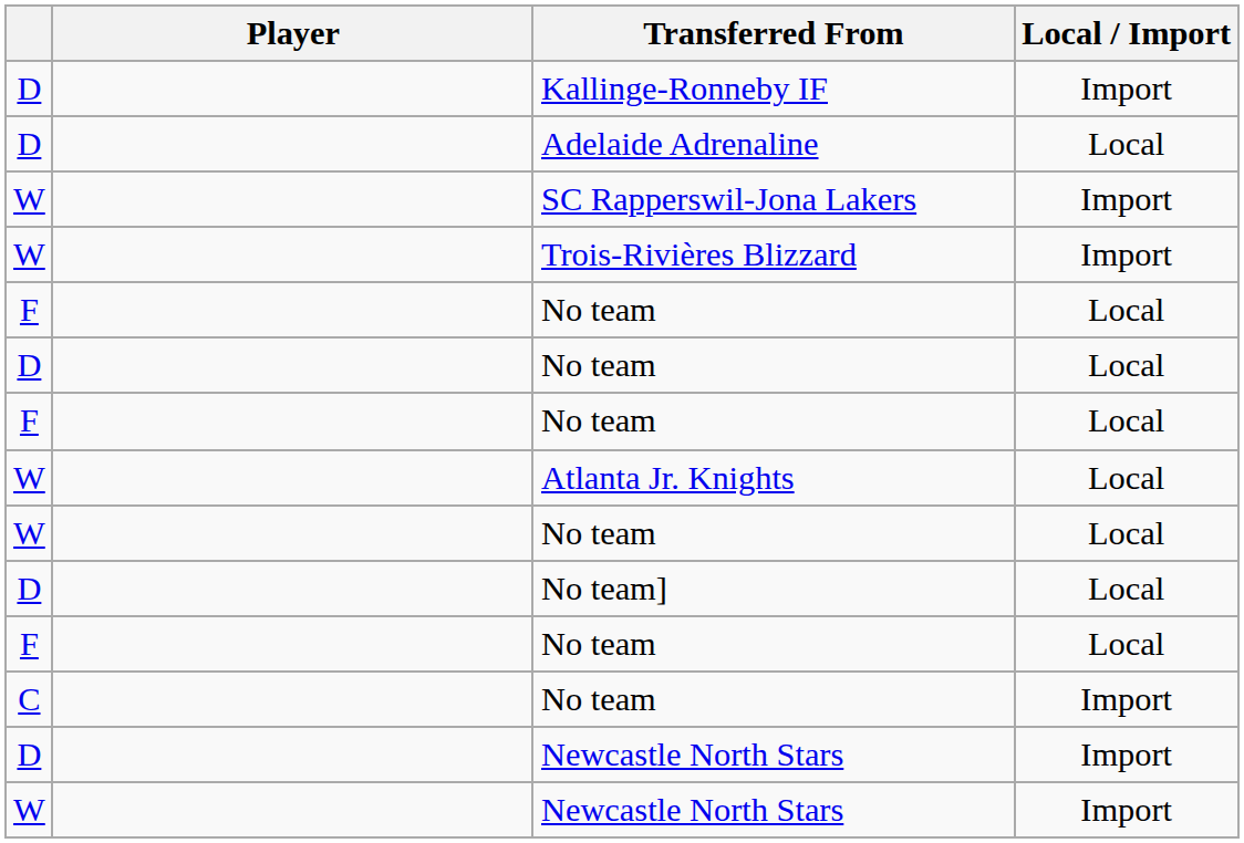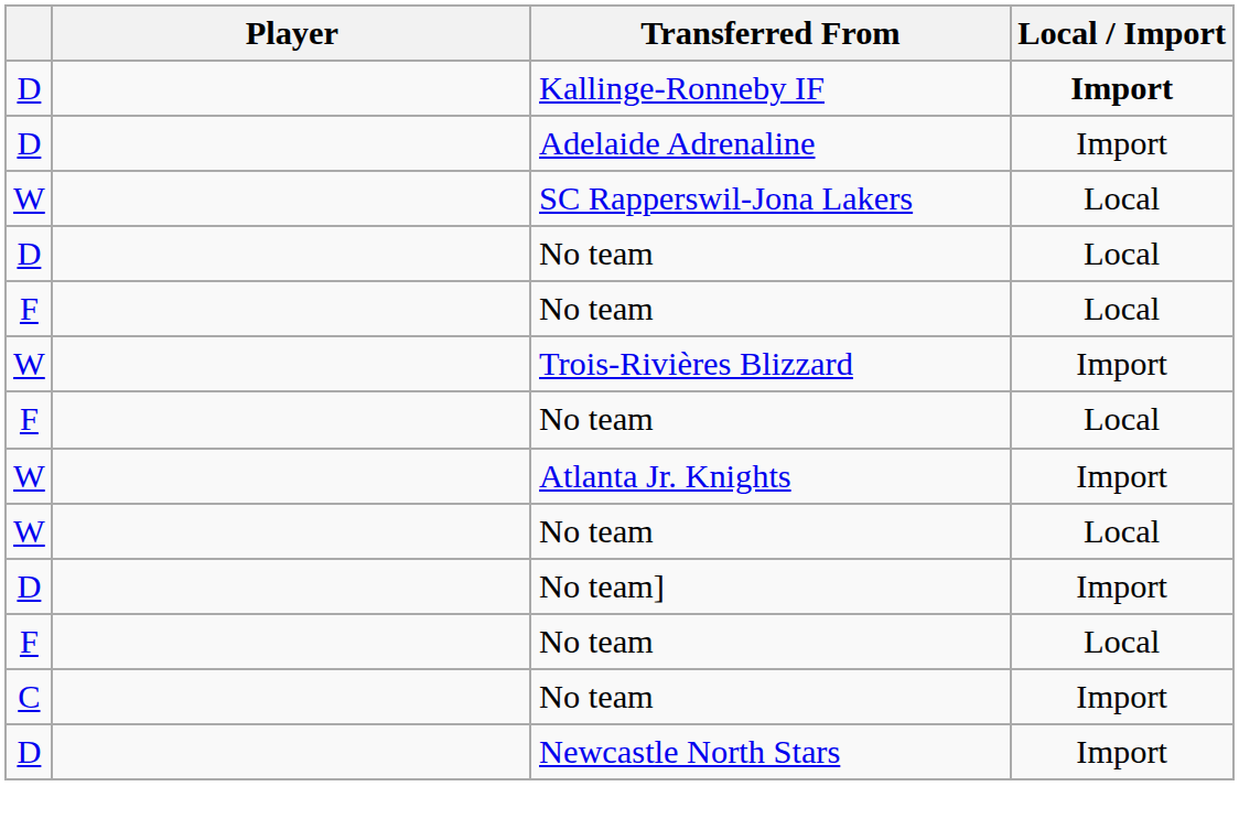 <table class="wikitable plainrowheaders sortable" style="font-size:95%; text-align: center">
 <tr>
 <th></th>
 <th scope="col" style="width:210px;">Player</th>
 <th scope="col" style="width:210px;">Transferred From</th>
 <th>Local / Import</th>
 </tr>
 <tr>
 <td><a href='#'>D</a></td>
 <td align="left"> </td>
 <td align="left"> <a href='#'>Kallinge-Ronneby IF</a></td>
-<td>Import</td>
+<td><strong>Import</strong></td>
 </tr>
 <tr>
 <td><a href='#'>D</a></td>
 <td align="left"> </td>
 <td align="left"> <a href='#'>Adelaide Adrenaline</a></td>
-<td>Local</td>
+<td>Import</td>
 </tr>
 <tr>
 <td><a href='#'>W</a></td>
 <td align="left"> </td>
 <td align="left"> <a href='#'>SC Rapperswil-Jona Lakers</a></td>
-<td>Import</td>
-</tr>
-<tr>
-<td><a href='#'>W</a></td>
-<td align="left"> </td>
-<td align="left"> <a href='#'>Trois-Rivières Blizzard</a></td>
-<td>Import</td>
-</tr>
-<tr>
-<td><a href='#'>F</a></td>
-<td align="left"> </td>
-<td align="left">No team</td>
 <td>Local</td>
 </tr>
 <tr>
 <td><a href='#'>D</a></td>
 <td align="left"> </td>
 <td align="left">No team</td>
 <td>Local</td>
 </tr>
 <tr>
 <td><a href='#'>F</a></td>
 <td align="left"> </td>
 <td align="left">No team</td>
 <td>Local</td>
 </tr>
 <tr>
 <td><a href='#'>W</a></td>
 <td align="left"> </td>
+<td align="left"> <a href='#'>Trois-Rivières Blizzard</a></td>
+<td>Import</td>
+</tr>
+<tr>
+<td><a href='#'>F</a></td>
+<td align="left"> </td>
+<td align="left">No team</td>
+<td>Local</td>
+</tr>
+<tr>
+<td><a href='#'>W</a></td>
+<td align="left"> </td>
 <td align="left"> <a href='#'>Atlanta Jr. Knights</a></td>
-<td>Local</td>
+<td>Import</td>
 </tr>
 <tr>
 <td><a href='#'>W</a></td>
 <td align="left"> </td>
 <td align="left">No team</td>
 <td>Local</td>
 </tr>
 <tr>
 <td><a href='#'>D</a></td>
 <td align="left"> </td>
 <td align="left">No team]</td>
-<td>Local</td>
+<td>Import</td>
 </tr>
 <tr>
 <td><a href='#'>F</a></td>
 <td align="left"> </td>
 <td align="left">No team</td>
 <td>Local</td>
 </tr>
 <tr>
 <td><a href='#'>C</a></td>
 <td align="left"> </td>
 <td align="left">No team</td>
 <td>Import</td>
 </tr>
 <tr>
 <td><a href='#'>D</a></td>
 <td align="left"> </td>
 <td align="left"> <a href='#'>Newcastle North Stars</a></td>
 <td>Import</td>
 </tr>
-<tr>
-<td><a href='#'>W</a></td>
-<td align="left"> </td>
-<td align="left"> <a href='#'>Newcastle North Stars</a></td>
-<td>Import</td>
-</tr>
 </table>
